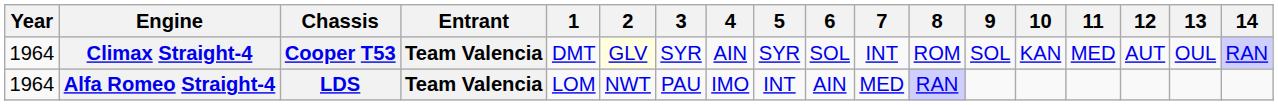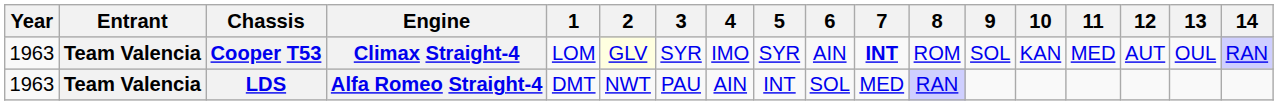 <table class="wikitable" style="text-align:center; font-size:90%">
 <tr>
 <th>Year</th>
+<th>Entrant</th>
+<th>Chassis</th>
 <th>Engine</th>
-<th>Chassis</th>
-<th>Entrant</th>
 <th>1</th>
 <th>2</th>
 <th>3</th>
 <th>4</th>
 <th>5</th>
 <th>6</th>
 <th>7</th>
 <th>8</th>
 <th>9</th>
 <th>10</th>
 <th>11</th>
 <th>12</th>
 <th>13</th>
 <th>14</th>
 </tr>
 <tr>
-<td>1964</td>
+<td>1963</td>
+<th>Team Valencia</th>
+<th><a href='#'>Cooper</a> <a href='#'>T53</a></th>
 <th><a href='#'>Climax</a> <a href='#'>Straight-4</a></th>
-<th><a href='#'>Cooper</a> <a href='#'>T53</a></th>
-<th>Team Valencia</th>
-<td><a href='#'>DMT</a></td>
+<td><a href='#'>LOM</a></td>
 <td style="background: lightyellow;"><a href='#'>GLV</a></td>
 <td><a href='#'>SYR</a></td>
+<td><a href='#'>IMO</a></td>
+<td><a href='#'>SYR</a></td>
 <td><a href='#'>AIN</a></td>
-<td><a href='#'>SYR</a></td>
-<td><a href='#'>SOL</a></td>
-<td><a href='#'>INT</a></td>
+<td><strong><a href='#'>INT</a></strong></td>
 <td><a href='#'>ROM</a></td>
 <td><a href='#'>SOL</a></td>
 <td><a href='#'>KAN</a></td>
 <td><a href='#'>MED</a></td>
 <td><a href='#'>AUT</a></td>
 <td><a href='#'>OUL</a></td>
 <td style="background:#CFCFFF;"><a href='#'>RAN</a><br></td>
 </tr>
 <tr>
-<td>1964</td>
+<td>1963</td>
+<th>Team Valencia</th>
+<th><a href='#'>LDS</a></th>
 <th><a href='#'>Alfa Romeo</a> <a href='#'>Straight-4</a></th>
-<th><a href='#'>LDS</a></th>
-<th>Team Valencia</th>
-<td><a href='#'>LOM</a></td>
+<td><a href='#'>DMT</a></td>
 <td><a href='#'>NWT</a></td>
 <td><a href='#'>PAU</a></td>
-<td><a href='#'>IMO</a></td>
+<td><a href='#'>AIN</a></td>
 <td><a href='#'>INT</a></td>
-<td><a href='#'>AIN</a></td>
+<td><a href='#'>SOL</a></td>
 <td><a href='#'>MED</a></td>
 <td style="background:#CFCFFF;"><a href='#'>RAN</a><br></td>
 <td></td>
 <td></td>
 <td></td>
 <td></td>
 <td></td>
 <td></td>
 </tr>
 </table>
